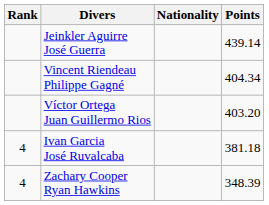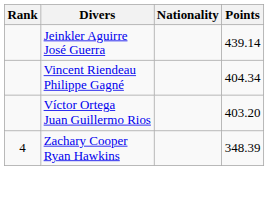 <table class="wikitable">
 <tr>
 <th>Rank</th>
 <th>Divers</th>
 <th>Nationality</th>
 <th>Points</th>
 </tr>
 <tr>
 <td align=center></td>
 <td><a href='#'>Jeinkler Aguirre</a><br><a href='#'>José Guerra</a></td>
 <td></td>
 <td align=center>439.14</td>
 </tr>
 <tr>
 <td align=center></td>
 <td><a href='#'>Vincent Riendeau</a><br><a href='#'>Philippe Gagné</a></td>
 <td></td>
 <td align=center>404.34</td>
 </tr>
 <tr>
 <td align=center></td>
 <td><a href='#'>Víctor Ortega</a><br><a href='#'>Juan Guillermo Rios</a></td>
 <td></td>
 <td align=center>403.20</td>
 </tr>
 <tr>
 <td align=center>4</td>
-<td><a href='#'>Ivan Garcia</a><br><a href='#'>José Ruvalcaba</a></td>
-<td></td>
-<td align=center>381.18</td>
-</tr>
-<tr>
-<td align=center>4</td>
 <td><a href='#'>Zachary Cooper</a><br><a href='#'>Ryan Hawkins</a></td>
 <td></td>
 <td align=center>348.39</td>
 </tr>
 </table>
